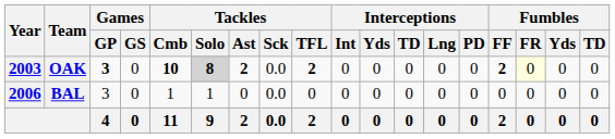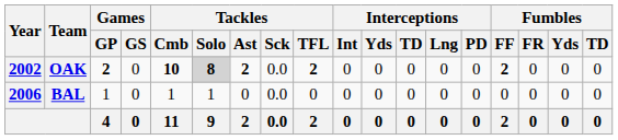 <table class="wikitable" style="text-align:center">
 <tr>
 <th rowspan="2">Year</th>
 <th rowspan="2">Team</th>
 <th colspan="2">Games</th>
 <th colspan="5">Tackles</th>
 <th colspan="5">Interceptions</th>
 <th colspan="4">Fumbles</th>
 </tr>
 <tr>
 <th>GP</th>
 <th>GS</th>
 <th>Cmb</th>
 <th>Solo</th>
 <th>Ast</th>
 <th>Sck</th>
 <th>TFL</th>
 <th>Int</th>
 <th>Yds</th>
 <th>TD</th>
 <th>Lng</th>
 <th>PD</th>
 <th>FF</th>
 <th>FR</th>
 <th>Yds</th>
 <th>TD</th>
 </tr>
 <tr>
-<th><a href='#'>2003</a></th>
+<th><a href='#'>2002</a></th>
 <th><a href='#'>OAK</a></th>
-<td><strong>3</strong></td>
+<td><strong>2</strong></td>
 <td>0</td>
 <td><strong>10</strong></td>
 <td style="background: lightgrey;"><strong>8</strong></td>
 <td><strong>2</strong></td>
 <td>0.0</td>
 <td><strong>2</strong></td>
 <td>0</td>
 <td>0</td>
 <td>0</td>
 <td>0</td>
 <td>0</td>
 <td><strong>2</strong></td>
-<td style="background: lightyellow;">0</td>
+<td>0</td>
 <td>0</td>
 <td>0</td>
 </tr>
 <tr>
 <th><a href='#'>2006</a></th>
 <th><a href='#'>BAL</a></th>
-<td>3</td>
+<td>1</td>
 <td>0</td>
 <td>1</td>
 <td>1</td>
 <td>0</td>
 <td>0.0</td>
 <td>0</td>
 <td>0</td>
 <td>0</td>
 <td>0</td>
 <td>0</td>
 <td>0</td>
 <td>0</td>
 <td>0</td>
 <td>0</td>
 <td>0</td>
 </tr>
 <tr>
 <th colspan="2"></th>
 <th>4</th>
 <th>0</th>
 <th>11</th>
 <th>9</th>
 <th>2</th>
 <th>0.0</th>
 <th>2</th>
 <th>0</th>
 <th>0</th>
 <th>0</th>
 <th>0</th>
 <th>0</th>
 <th>2</th>
 <th>0</th>
 <th>0</th>
 <th>0</th>
 </tr>
 </table>
